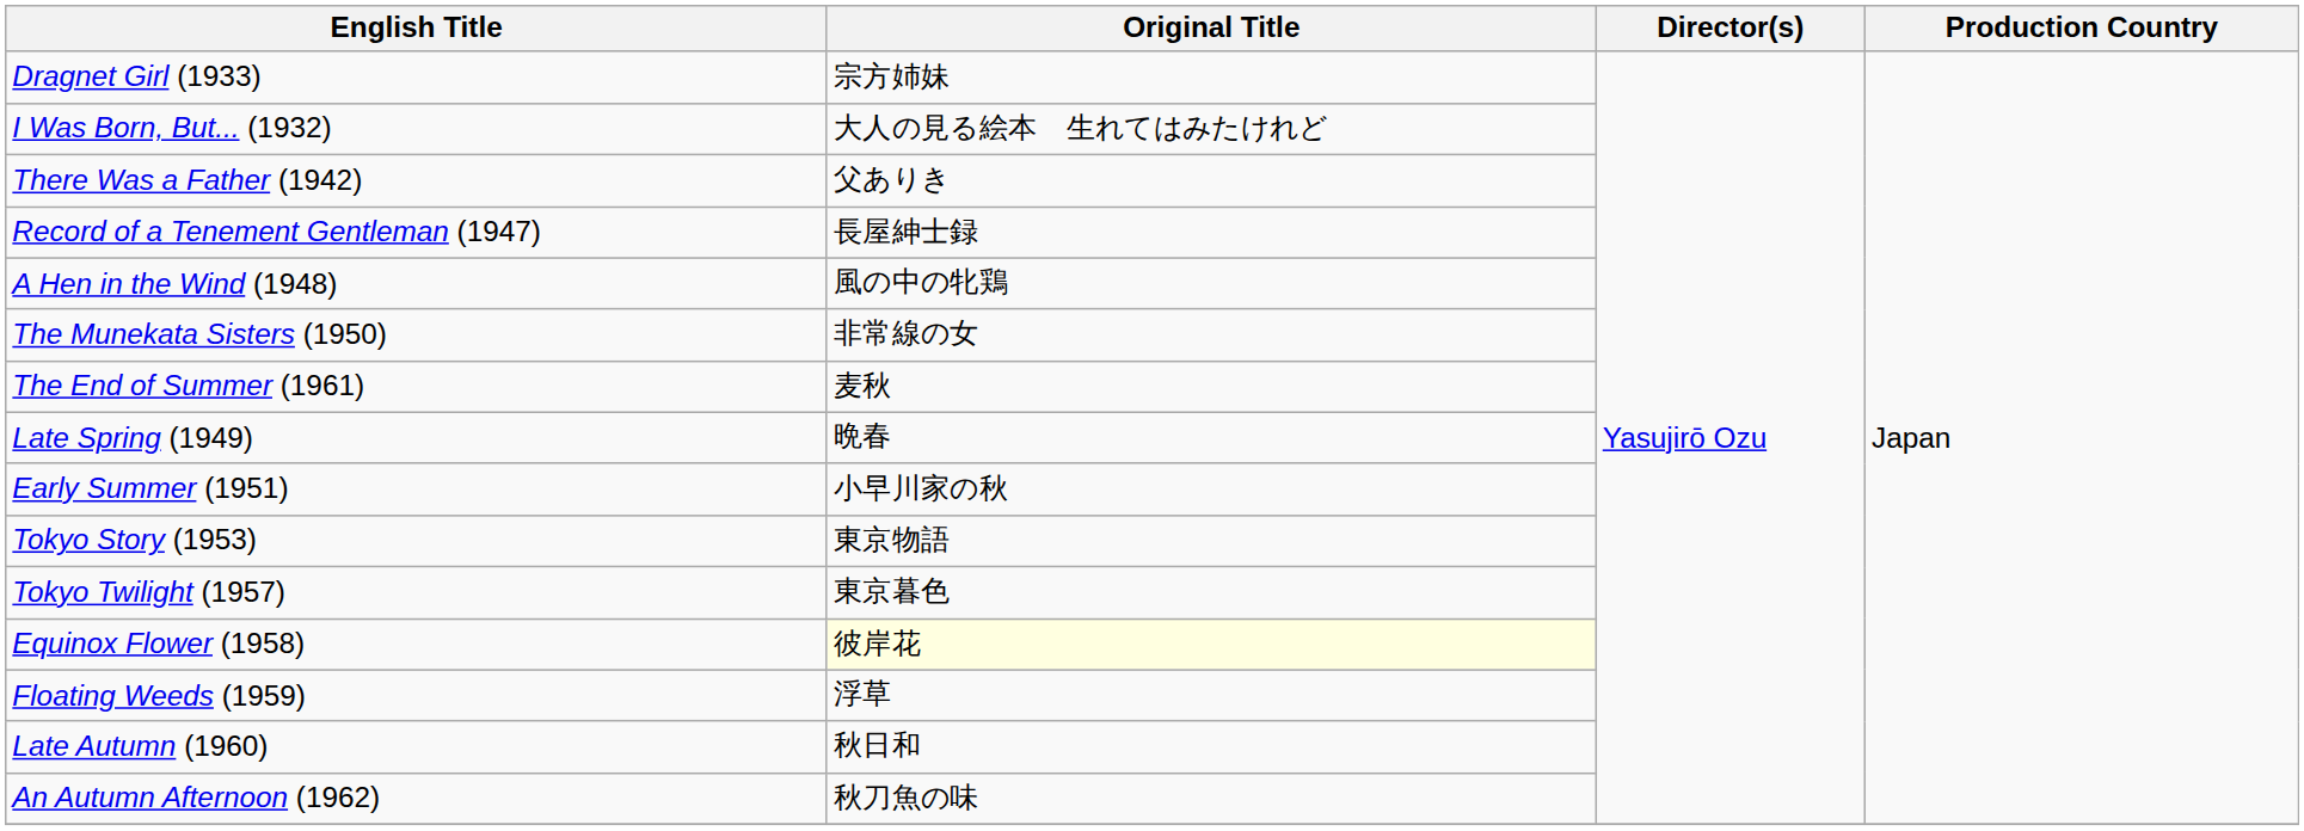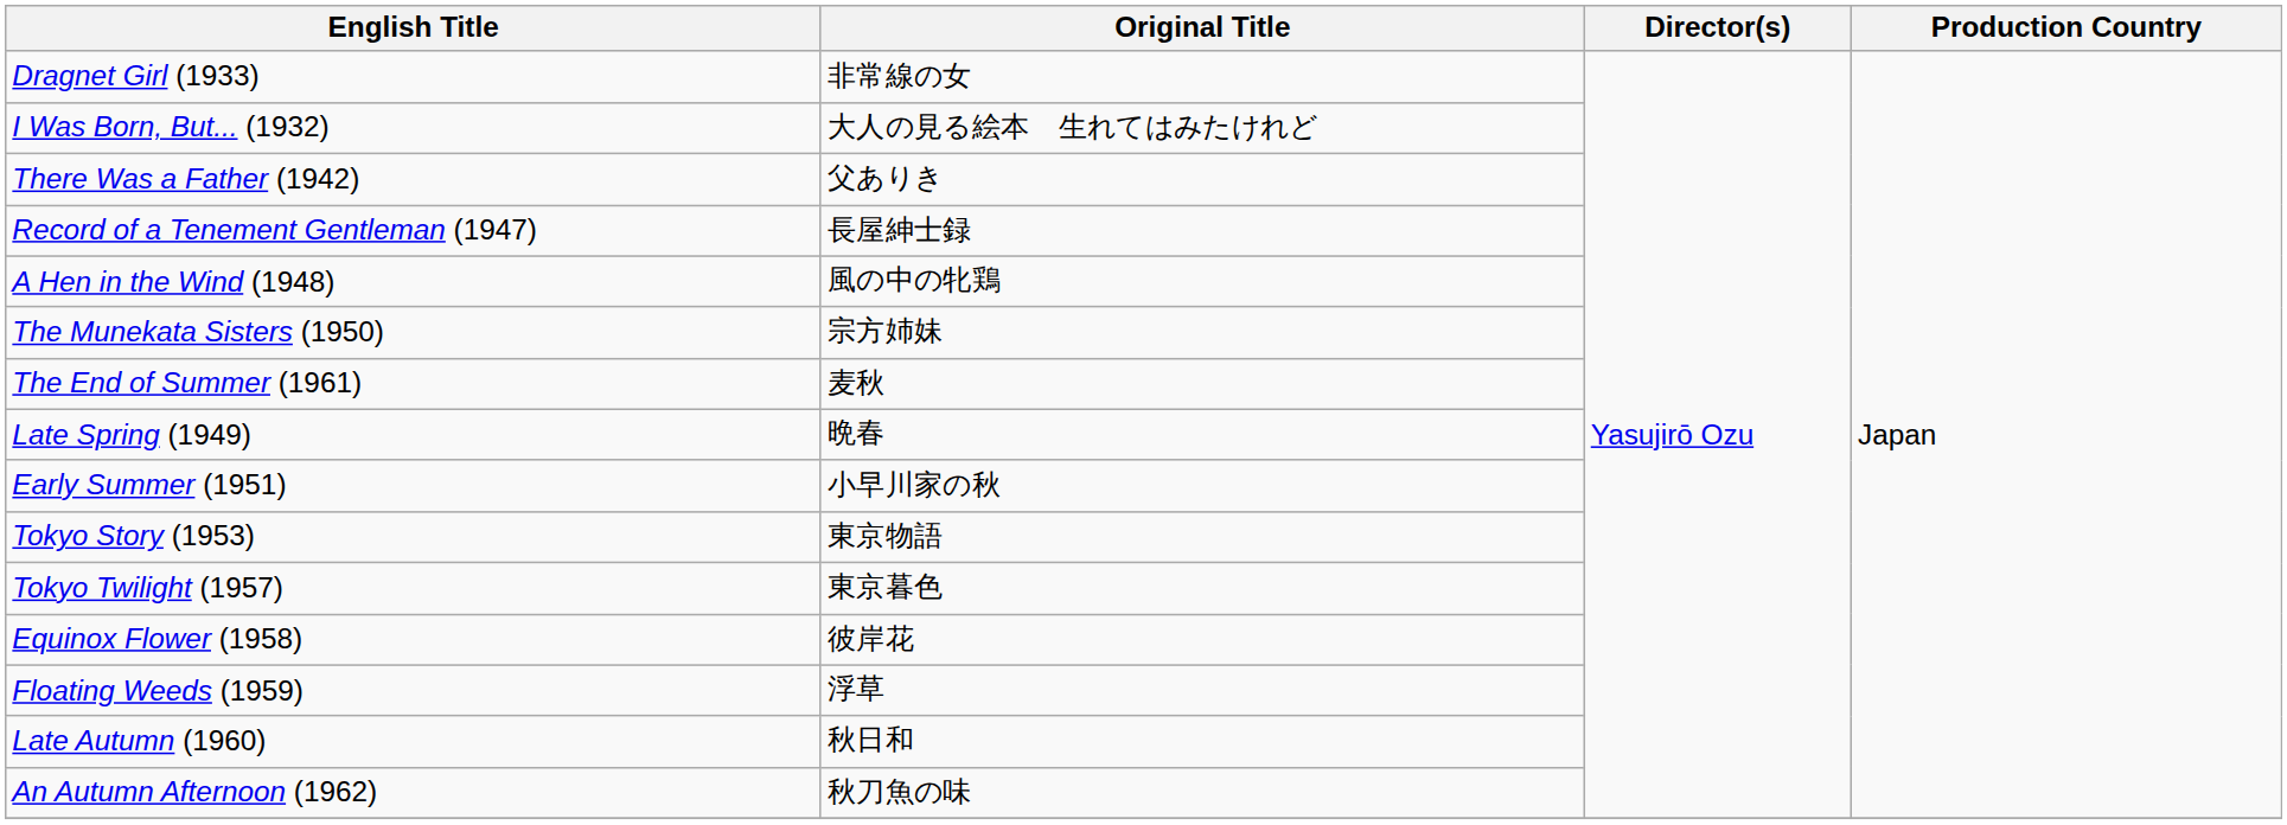 <table class="sortable wikitable" style="width:100%; margin-bottom:4px">
 <tr>
 <th>English Title</th>
 <th>Original Title</th>
 <th>Director(s)</th>
 <th>Production Country</th>
 </tr>
 <tr>
 <td><em><a href='#'>Dragnet Girl</a></em> (1933)</td>
-<td>宗方姉妹</td>
+<td>非常線の女</td>
 <td rowspan="15"><a href='#'>Yasujirō Ozu</a></td>
 <td rowspan="15">Japan</td>
 </tr>
 <tr>
 <td><em><a href='#'>I Was Born, But...</a></em> (1932)</td>
 <td>大人の見る絵本　生れてはみたけれど</td>
 </tr>
 <tr>
 <td><em><a href='#'>There Was a Father</a></em> (1942)</td>
 <td>父ありき</td>
 </tr>
 <tr>
 <td><em><a href='#'>Record of a Tenement Gentleman</a></em> (1947)</td>
 <td>長屋紳士録</td>
 </tr>
 <tr>
 <td><em><a href='#'>A Hen in the Wind</a></em> (1948)</td>
 <td>風の中の牝鶏</td>
 </tr>
 <tr>
 <td><em><a href='#'>The Munekata Sisters</a></em> (1950)</td>
-<td>非常線の女</td>
+<td>宗方姉妹</td>
 </tr>
 <tr>
 <td><em><a href='#'>The End of Summer</a></em> (1961)</td>
 <td>麦秋</td>
 </tr>
 <tr>
 <td><em><a href='#'>Late Spring</a></em> (1949)</td>
 <td>晩春</td>
 </tr>
 <tr>
 <td><em><a href='#'>Early Summer</a></em> (1951)</td>
 <td>小早川家の秋</td>
 </tr>
 <tr>
 <td><em><a href='#'>Tokyo Story</a></em> (1953)</td>
 <td>東京物語</td>
 </tr>
 <tr>
 <td><em><a href='#'>Tokyo Twilight</a></em> (1957)</td>
 <td>東京暮色</td>
 </tr>
 <tr>
 <td><em><a href='#'>Equinox Flower</a></em> (1958)</td>
-<td style="background: lightyellow;">彼岸花</td>
+<td>彼岸花</td>
 </tr>
 <tr>
 <td><em><a href='#'>Floating Weeds</a></em> (1959)</td>
 <td>浮草</td>
 </tr>
 <tr>
 <td><em><a href='#'>Late Autumn</a></em> (1960)</td>
 <td>秋日和</td>
 </tr>
 <tr>
 <td><em><a href='#'>An Autumn Afternoon</a></em> (1962)</td>
 <td>秋刀魚の味</td>
 </tr>
 <tr>
 </tr>
 </table>
